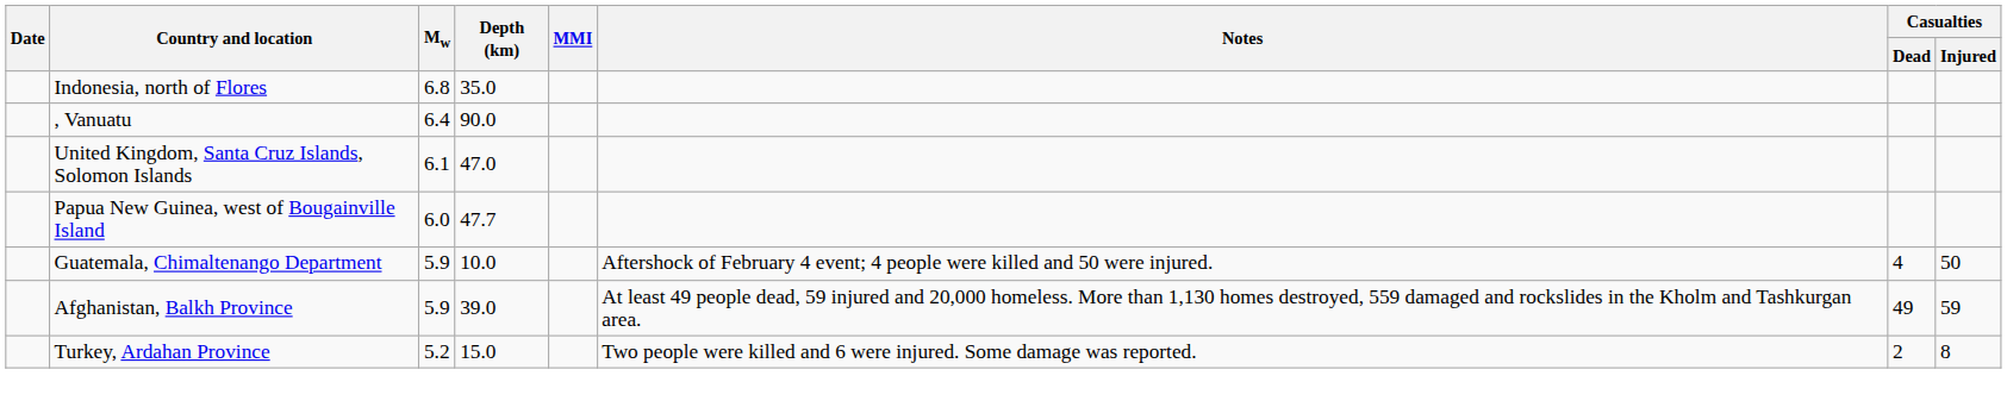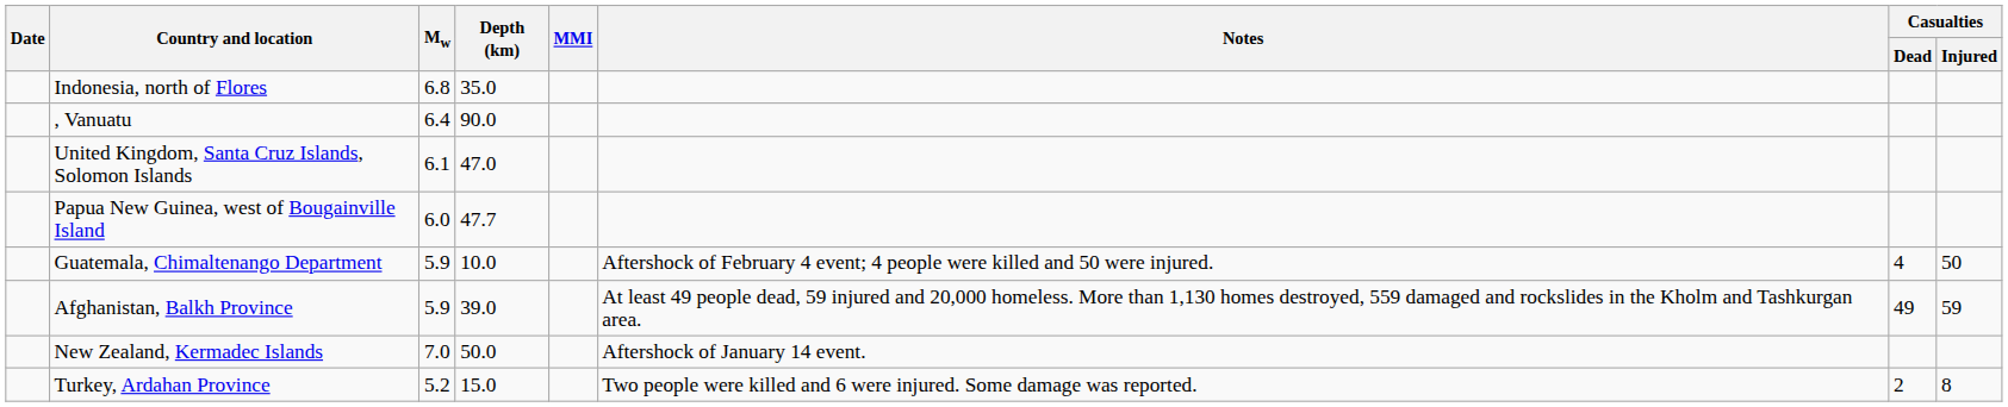 <table class="wikitable sortable sort-under" style="border:1px black; margin-left:1em;">
 <tr>
 <th rowspan="2"><small>Date</small></th>
 <th rowspan="2" style="width: 280px"><small>Country and location</small></th>
 <th rowspan="2"><small>M<sub>w</sub></small></th>
 <th rowspan="2"><small>Depth (km)</small></th>
 <th rowspan="2"><small><a href='#'>MMI</a></small></th>
 <th rowspan="2" class="unsortable"><small>Notes</small></th>
 <th colspan="2"><small>Casualties</small></th>
 </tr>
 <tr>
 <th><small>Dead</small></th>
 <th><small>Injured</small></th>
 </tr>
 <tr>
 <td></td>
 <td>Indonesia, north of <a href='#'>Flores</a></td>
 <td>6.8</td>
 <td>35.0</td>
 <td></td>
 <td></td>
 <td></td>
 <td></td>
 </tr>
 <tr>
 <td></td>
 <td>, Vanuatu</td>
 <td>6.4</td>
 <td>90.0</td>
 <td></td>
 <td></td>
 <td></td>
 <td></td>
 </tr>
 <tr>
 <td></td>
 <td>United Kingdom, <a href='#'>Santa Cruz Islands</a>, Solomon Islands</td>
 <td>6.1</td>
 <td>47.0</td>
 <td></td>
 <td></td>
 <td></td>
 <td></td>
 </tr>
 <tr>
 <td></td>
 <td>Papua New Guinea, west of <a href='#'>Bougainville Island</a></td>
 <td>6.0</td>
 <td>47.7</td>
 <td></td>
 <td></td>
 <td></td>
 <td></td>
 </tr>
 <tr>
 <td></td>
 <td>Guatemala, <a href='#'>Chimaltenango Department</a></td>
 <td>5.9</td>
 <td>10.0</td>
 <td></td>
 <td>Aftershock of February 4 event; 4 people were killed and 50 were injured.</td>
 <td>4</td>
 <td>50</td>
 </tr>
 <tr>
 <td></td>
 <td>Afghanistan, <a href='#'>Balkh Province</a></td>
 <td>5.9</td>
 <td>39.0</td>
 <td></td>
 <td>At least 49 people dead, 59 injured and 20,000 homeless. More than 1,130 homes destroyed, 559 damaged and rockslides in the Kholm and Tashkurgan area.</td>
 <td>49</td>
 <td>59</td>
 </tr>
 <tr>
 <td></td>
+<td>New Zealand, <a href='#'>Kermadec Islands</a></td>
+<td>7.0</td>
+<td>50.0</td>
+<td></td>
+<td>Aftershock of January 14 event.</td>
+<td></td>
+<td></td>
+</tr>
+<tr>
+<td></td>
 <td>Turkey, <a href='#'>Ardahan Province</a></td>
 <td>5.2</td>
 <td>15.0</td>
 <td></td>
 <td>Two people were killed and 6 were injured. Some damage was reported.</td>
 <td>2</td>
 <td>8</td>
 </tr>
 </table>
